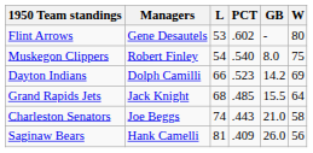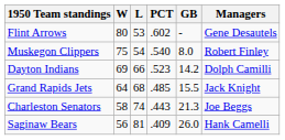 <table class="wikitable">
 <tr>
 <th>1950 Team standings</th>
-<th>Managers</th>
+<th>W</th>
 <th>L</th>
 <th>PCT</th>
 <th>GB</th>
-<th>W</th>
+<th>Managers</th>
 </tr>
 <tr>
 <td><a href='#'>Flint Arrows</a></td>
-<td><a href='#'>Gene Desautels</a></td>
+<td>80</td>
 <td>53</td>
 <td>.602</td>
 <td>-</td>
-<td>80</td>
+<td><a href='#'>Gene Desautels</a></td>
 </tr>
 <tr>
 <td><a href='#'>Muskegon Clippers</a></td>
-<td><a href='#'>Robert Finley</a></td>
+<td>75</td>
 <td>54</td>
 <td>.540</td>
 <td>8.0</td>
-<td>75</td>
+<td><a href='#'>Robert Finley</a></td>
 </tr>
 <tr>
 <td><a href='#'>Dayton Indians</a></td>
-<td><a href='#'>Dolph Camilli</a></td>
+<td>69</td>
 <td>66</td>
 <td>.523</td>
 <td>14.2</td>
-<td>69</td>
+<td><a href='#'>Dolph Camilli</a></td>
 </tr>
 <tr>
 <td><a href='#'>Grand Rapids Jets</a></td>
-<td><a href='#'>Jack Knight</a></td>
+<td>64</td>
 <td>68</td>
 <td>.485</td>
 <td>15.5</td>
-<td>64</td>
+<td><a href='#'>Jack Knight</a></td>
 </tr>
 <tr>
 <td><a href='#'>Charleston Senators</a></td>
-<td><a href='#'>Joe Beggs</a></td>
+<td>58</td>
 <td>74</td>
 <td>.443</td>
-<td>21.0</td>
-<td>58</td>
+<td>21.3</td>
+<td><a href='#'>Joe Beggs</a></td>
 </tr>
 <tr>
 <td><a href='#'>Saginaw Bears</a></td>
-<td><a href='#'>Hank Camelli</a></td>
+<td>56</td>
 <td>81</td>
 <td>.409</td>
 <td>26.0</td>
-<td>56</td>
+<td><a href='#'>Hank Camelli</a></td>
 </tr>
 </table>
